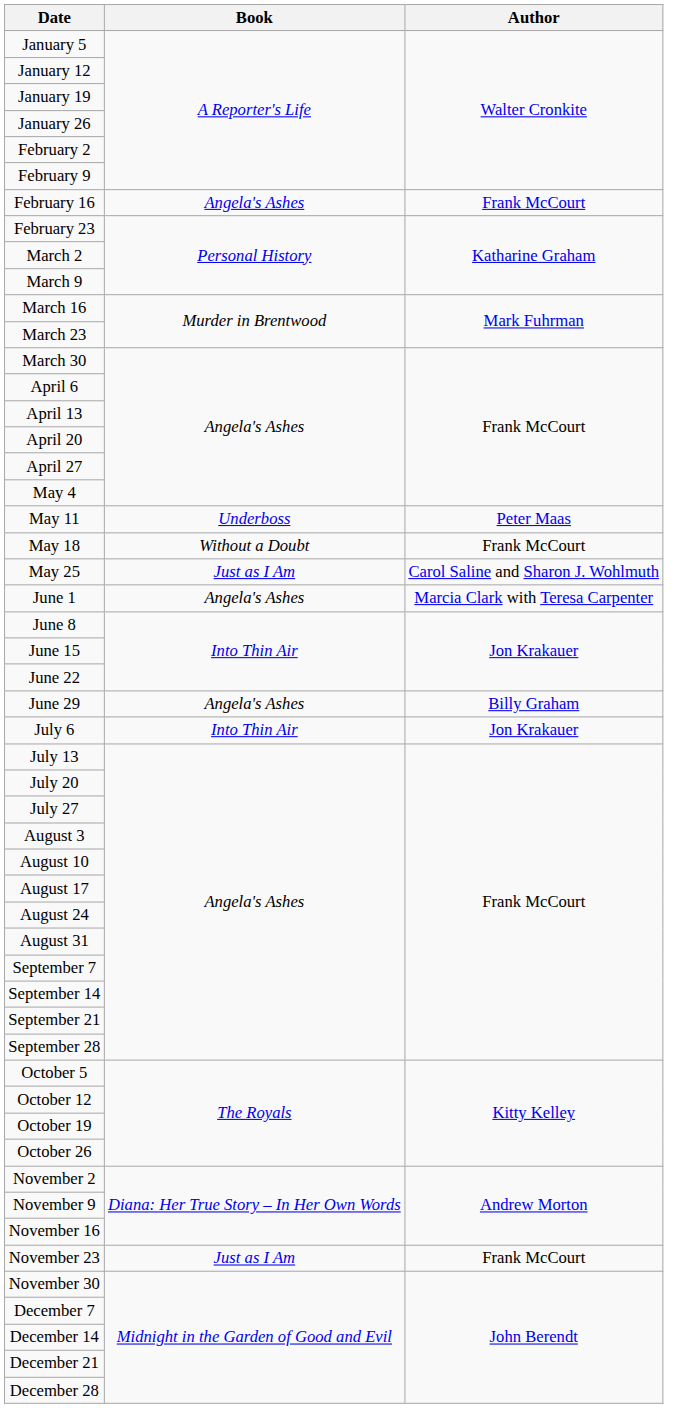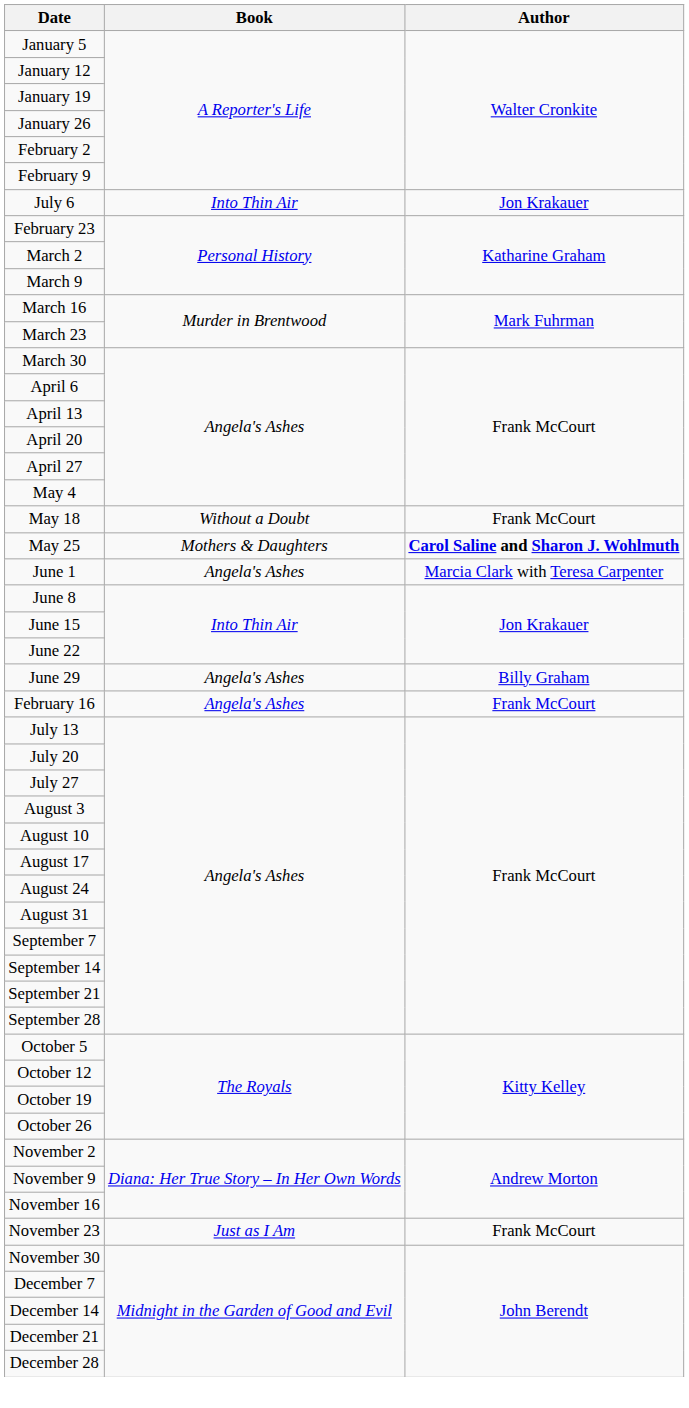 <table class="wikitable" style="text-align: center">
 <tr>
 <th>Date</th>
 <th>Book</th>
 <th>Author</th>
 </tr>
 <tr>
 <td>January 5</td>
 <td rowspan=6><em><a href='#'>A Reporter's Life</a></em></td>
 <td rowspan=6><a href='#'>Walter Cronkite</a></td>
 </tr>
 <tr>
 <td>January 12</td>
 </tr>
 <tr>
 <td>January 19</td>
 </tr>
 <tr>
 <td>January 26</td>
 </tr>
 <tr>
 <td>February 2</td>
 </tr>
 <tr>
 <td>February 9</td>
 </tr>
 <tr>
-<td>February 16</td>
-<td><em><a href='#'>Angela's Ashes</a></em></td>
-<td><a href='#'>Frank McCourt</a></td>
+<td>July 6</td>
+<td><em><a href='#'>Into Thin Air</a></em></td>
+<td><a href='#'>Jon Krakauer</a></td>
 </tr>
 <tr>
 <td>February 23</td>
 <td rowspan=3><em><a href='#'>Personal History</a></em></td>
 <td rowspan=3><a href='#'>Katharine Graham</a></td>
 </tr>
 <tr>
 <td>March 2</td>
 </tr>
 <tr>
 <td>March 9</td>
 </tr>
 <tr>
 <td>March 16</td>
 <td rowspan=2><em>Murder in Brentwood</em></td>
 <td rowspan=2><a href='#'>Mark Fuhrman</a></td>
 </tr>
 <tr>
 <td>March 23</td>
 </tr>
 <tr>
 <td>March 30</td>
 <td rowspan=6><em>Angela's Ashes</em></td>
 <td rowspan=6>Frank McCourt</td>
 </tr>
 <tr>
 <td>April 6</td>
 </tr>
 <tr>
 <td>April 13</td>
 </tr>
 <tr>
 <td>April 20</td>
 </tr>
 <tr>
 <td>April 27</td>
 </tr>
 <tr>
 <td>May 4</td>
 </tr>
 <tr>
-<td>May 11</td>
-<td><em><a href='#'>Underboss</a></em></td>
-<td><a href='#'>Peter Maas</a></td>
-</tr>
-<tr>
 <td>May 18</td>
 <td><em>Without a Doubt</em></td>
 <td>Frank McCourt</td>
 </tr>
 <tr>
 <td>May 25</td>
-<td><em><a href='#'>Just as I Am</a></em></td>
-<td><a href='#'>Carol Saline</a> and <a href='#'>Sharon J. Wohlmuth</a></td>
+<td><em>Mothers & Daughters</em></td>
+<td><strong><a href='#'>Carol Saline</a> and <a href='#'>Sharon J. Wohlmuth</a></strong></td>
 </tr>
 <tr>
 <td>June 1</td>
 <td><em>Angela's Ashes</em></td>
 <td><a href='#'>Marcia Clark</a> with <a href='#'>Teresa Carpenter</a></td>
 </tr>
 <tr>
 <td>June 8</td>
 <td rowspan=3><em><a href='#'>Into Thin Air</a></em></td>
 <td rowspan=3><a href='#'>Jon Krakauer</a></td>
 </tr>
 <tr>
 <td>June 15</td>
 </tr>
 <tr>
 <td>June 22</td>
 </tr>
 <tr>
 <td>June 29</td>
 <td><em>Angela's Ashes</em></td>
 <td><a href='#'>Billy Graham</a></td>
 </tr>
 <tr>
-<td>July 6</td>
-<td><em><a href='#'>Into Thin Air</a></em></td>
-<td><a href='#'>Jon Krakauer</a></td>
+<td>February 16</td>
+<td><em><a href='#'>Angela's Ashes</a></em></td>
+<td><a href='#'>Frank McCourt</a></td>
 </tr>
 <tr>
 <td>July 13</td>
 <td rowspan=12><em>Angela's Ashes</em></td>
 <td rowspan=12>Frank McCourt</td>
 </tr>
 <tr>
 <td>July 20</td>
 </tr>
 <tr>
 <td>July 27</td>
 </tr>
 <tr>
 <td>August 3</td>
 </tr>
 <tr>
 <td>August 10</td>
 </tr>
 <tr>
 <td>August 17</td>
 </tr>
 <tr>
 <td>August 24</td>
 </tr>
 <tr>
 <td>August 31</td>
 </tr>
 <tr>
 <td>September 7</td>
 </tr>
 <tr>
 <td>September 14</td>
 </tr>
 <tr>
 <td>September 21</td>
 </tr>
 <tr>
 <td>September 28</td>
 </tr>
 <tr>
 <td>October 5</td>
 <td rowspan=4><em><a href='#'>The Royals</a></em></td>
 <td rowspan=4><a href='#'>Kitty Kelley</a></td>
 </tr>
 <tr>
 <td>October 12</td>
 </tr>
 <tr>
 <td>October 19</td>
 </tr>
 <tr>
 <td>October 26</td>
 </tr>
 <tr>
 <td>November 2</td>
 <td rowspan=3><em><a href='#'>Diana: Her True Story – In Her Own Words</a></em></td>
 <td rowspan=3><a href='#'>Andrew Morton</a></td>
 </tr>
 <tr>
 <td>November 9</td>
 </tr>
 <tr>
 <td>November 16</td>
 </tr>
 <tr>
 <td>November 23</td>
 <td><em><a href='#'>Just as I Am</a></em></td>
 <td>Frank McCourt</td>
 </tr>
 <tr>
 <td>November 30</td>
 <td rowspan=5><em><a href='#'>Midnight in the Garden of Good and Evil</a></em></td>
 <td rowspan=5><a href='#'>John Berendt</a></td>
 </tr>
 <tr>
 <td>December 7</td>
 </tr>
 <tr>
 <td>December 14</td>
 </tr>
 <tr>
 <td>December 21</td>
 </tr>
 <tr>
 <td>December 28</td>
 </tr>
 </table>
